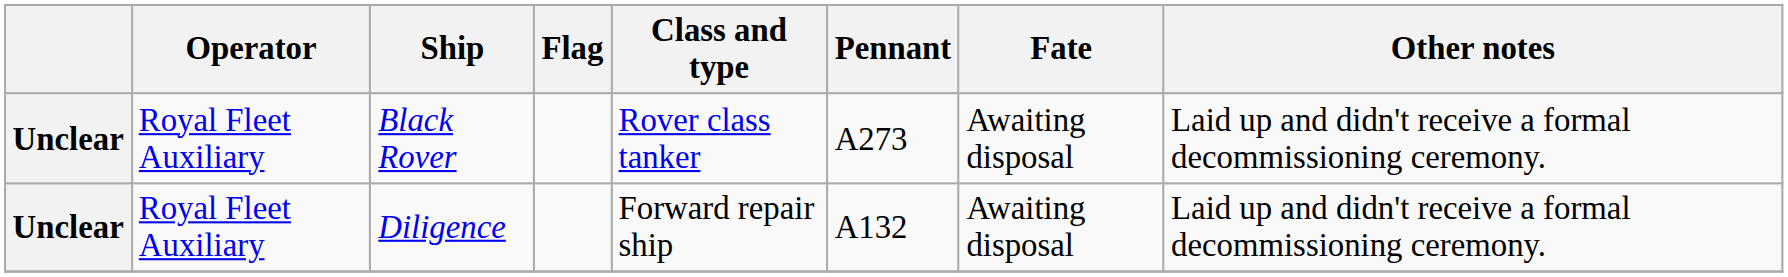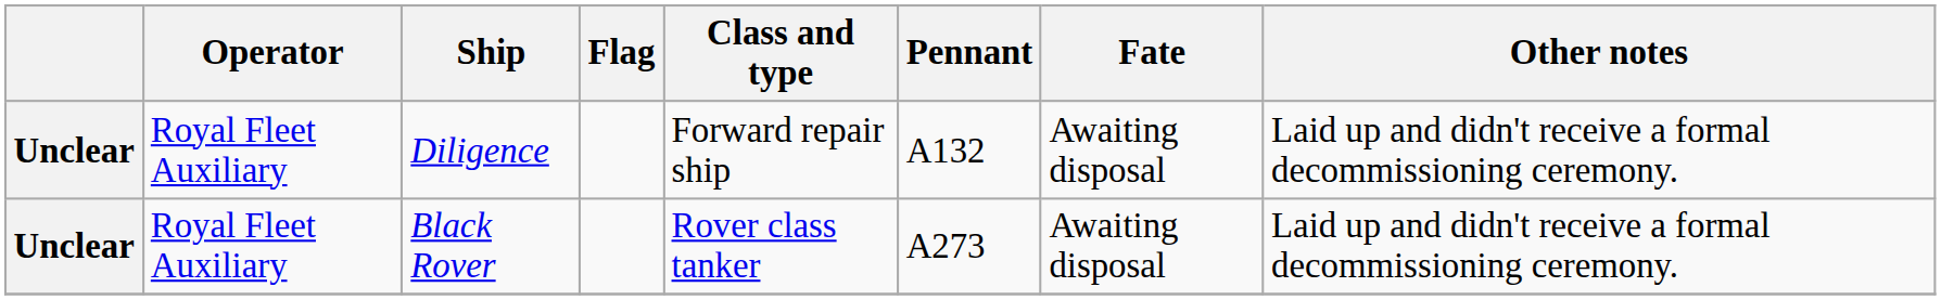 <table Class="wikitable">
 <tr>
 <th></th>
 <th>Operator</th>
 <th>Ship</th>
 <th>Flag</th>
 <th>Class and type</th>
 <th>Pennant</th>
 <th>Fate</th>
 <th>Other notes</th>
 </tr>
 <tr ---->
 <th>Unclear</th>
 <td><a href='#'>Royal Fleet Auxiliary</a></td>
+<td><a href='#'><em>Diligence</em></a></td>
+<td></td>
+<td>Forward repair ship</td>
+<td>A132</td>
+<td>Awaiting disposal</td>
+<td> Laid up and didn't receive a formal decommissioning ceremony.</td>
+</tr>
+<tr ---->
+<th>Unclear</th>
+<td><a href='#'>Royal Fleet Auxiliary</a></td>
 <td><a href='#'><em>Black Rover</em></a></td>
 <td></td>
 <td><a href='#'>Rover class tanker</a></td>
 <td>A273</td>
 <td>Awaiting disposal</td>
 <td> Laid up and didn't receive a formal decommissioning ceremony.</td>
 </tr>
 <tr ---->
-<th>Unclear</th>
-<td><a href='#'>Royal Fleet Auxiliary</a></td>
-<td><a href='#'><em>Diligence</em></a></td>
-<td></td>
-<td>Forward repair ship</td>
-<td>A132</td>
-<td>Awaiting disposal</td>
-<td> Laid up and didn't receive a formal decommissioning ceremony.</td>
-</tr>
-<tr ---->
 </tr>
 </table>
